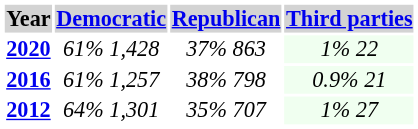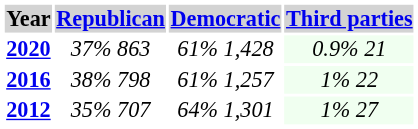 <table wikitable>
 <tr bgcolor=lightgrey>
 <th>Year</th>
+<th><a href='#'>Republican</a></th>
 <th><a href='#'>Democratic</a></th>
-<th><a href='#'>Republican</a></th>
 <th><a href='#'>Third parties</a></th>
 </tr>
 <tr>
 <td><strong><a href='#'>2020</a></strong></td>
+<td style="text-align:center;" ><em>37%</em> <em>863</em></td>
 <td style="text-align:center;" ><em>61%</em> <em>1,428</em></td>
-<td style="text-align:center;" ><em>37%</em> <em>863</em></td>
+<td style="text-align:center; background:honeyDew;"><em>0.9%</em> <em>21</em></td>
+</tr>
+<tr>
+<td><strong><a href='#'>2016</a></strong></td>
+<td style="text-align:center;" ><em>38%</em> <em>798</em></td>
+<td style="text-align:center;" ><em>61%</em> <em>1,257</em></td>
 <td style="text-align:center; background:honeyDew;"><em>1%</em> <em>22</em></td>
 </tr>
 <tr>
-<td><strong><a href='#'>2016</a></strong></td>
-<td style="text-align:center;" ><em>61%</em> <em>1,257</em></td>
-<td style="text-align:center;" ><em>38%</em> <em>798</em></td>
-<td style="text-align:center; background:honeyDew;"><em>0.9%</em> <em>21</em></td>
-</tr>
-<tr>
 <td><strong><a href='#'>2012</a></strong></td>
+<td style="text-align:center;" ><em>35%</em> <em>707</em></td>
 <td style="text-align:center;" ><em>64%</em> <em>1,301</em></td>
-<td style="text-align:center;" ><em>35%</em> <em>707</em></td>
 <td style="text-align:center; background:honeyDew;"><em>1%</em> <em>27</em></td>
 </tr>
 </table>
